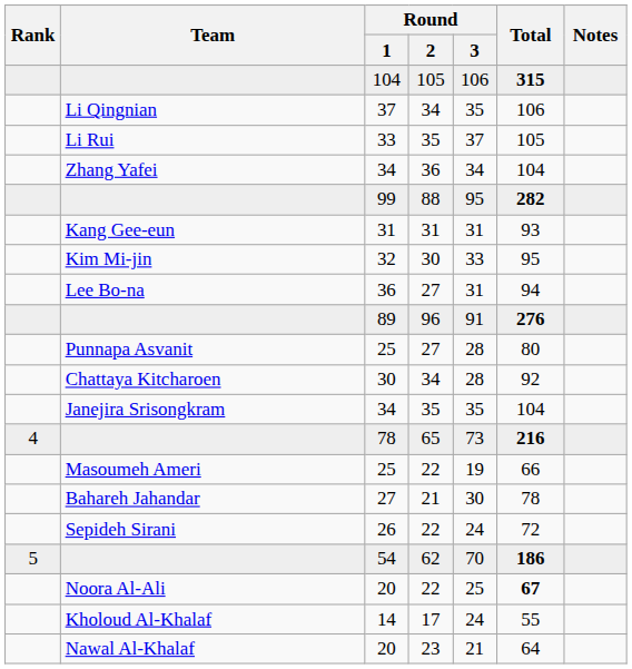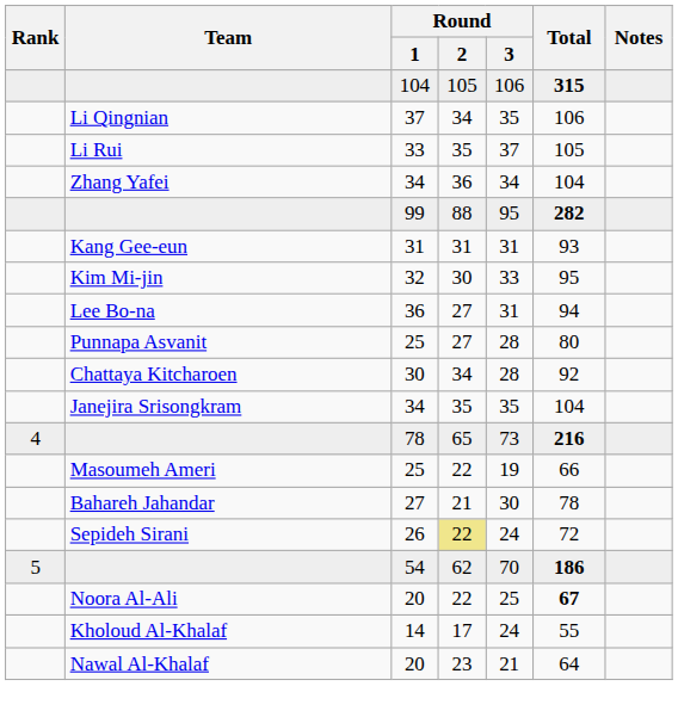 <table class="wikitable" style="text-align:center">
 <tr>
 <th rowspan=2 width=40>Rank</th>
 <th rowspan=2 width=250>Team</th>
 <th colspan=3>Round</th>
 <th rowspan=2 width=50>Total</th>
 <th rowspan=2 width=45>Notes</th>
 </tr>
 <tr>
 <th width=30>1</th>
 <th width=30>2</th>
 <th width=30>3</th>
 </tr>
 <tr bgcolor=eeeeee>
 <td></td>
 <td align=left></td>
 <td>104</td>
 <td>105</td>
 <td>106</td>
 <td><strong>315</strong></td>
 <td></td>
 </tr>
 <tr>
 <td></td>
 <td align=left><a href='#'>Li Qingnian</a></td>
 <td>37</td>
 <td>34</td>
 <td>35</td>
 <td>106</td>
 <td></td>
 </tr>
 <tr>
 <td></td>
 <td align=left><a href='#'>Li Rui</a></td>
 <td>33</td>
 <td>35</td>
 <td>37</td>
 <td>105</td>
 <td></td>
 </tr>
 <tr>
 <td></td>
 <td align=left><a href='#'>Zhang Yafei</a></td>
 <td>34</td>
 <td>36</td>
 <td>34</td>
 <td>104</td>
 <td></td>
 </tr>
 <tr bgcolor=eeeeee>
 <td></td>
 <td align=left></td>
 <td>99</td>
 <td>88</td>
 <td>95</td>
 <td><strong>282</strong></td>
 <td></td>
 </tr>
 <tr>
 <td></td>
 <td align=left><a href='#'>Kang Gee-eun</a></td>
 <td>31</td>
 <td>31</td>
 <td>31</td>
 <td>93</td>
 <td></td>
 </tr>
 <tr>
 <td></td>
 <td align=left><a href='#'>Kim Mi-jin</a></td>
 <td>32</td>
 <td>30</td>
 <td>33</td>
 <td>95</td>
 <td></td>
 </tr>
 <tr>
 <td></td>
 <td align=left><a href='#'>Lee Bo-na</a></td>
 <td>36</td>
 <td>27</td>
 <td>31</td>
 <td>94</td>
 <td></td>
 </tr>
-<tr bgcolor=eeeeee>
-<td></td>
-<td align=left></td>
-<td>89</td>
-<td>96</td>
-<td>91</td>
-<td><strong>276</strong></td>
-<td></td>
-</tr>
 <tr>
 <td></td>
 <td align=left><a href='#'>Punnapa Asvanit</a></td>
 <td>25</td>
 <td>27</td>
 <td>28</td>
 <td>80</td>
 <td></td>
 </tr>
 <tr>
 <td></td>
 <td align=left><a href='#'>Chattaya Kitcharoen</a></td>
 <td>30</td>
 <td>34</td>
 <td>28</td>
 <td>92</td>
 <td></td>
 </tr>
 <tr>
 <td></td>
 <td align=left><a href='#'>Janejira Srisongkram</a></td>
 <td>34</td>
 <td>35</td>
 <td>35</td>
 <td>104</td>
 <td></td>
 </tr>
 <tr bgcolor=eeeeee>
 <td>4</td>
 <td align=left></td>
 <td>78</td>
 <td>65</td>
 <td>73</td>
 <td><strong>216</strong></td>
 <td></td>
 </tr>
 <tr>
 <td></td>
 <td align=left><a href='#'>Masoumeh Ameri</a></td>
 <td>25</td>
 <td>22</td>
 <td>19</td>
 <td>66</td>
 <td></td>
 </tr>
 <tr>
 <td></td>
 <td align=left><a href='#'>Bahareh Jahandar</a></td>
 <td>27</td>
 <td>21</td>
 <td>30</td>
 <td>78</td>
 <td></td>
 </tr>
 <tr>
 <td></td>
 <td align=left><a href='#'>Sepideh Sirani</a></td>
 <td>26</td>
-<td>22</td>
+<td style="background: khaki;">22</td>
 <td>24</td>
 <td>72</td>
 <td></td>
 </tr>
 <tr bgcolor=eeeeee>
 <td>5</td>
 <td align=left></td>
 <td>54</td>
 <td>62</td>
 <td>70</td>
 <td><strong>186</strong></td>
 <td></td>
 </tr>
 <tr>
 <td></td>
 <td align=left><a href='#'>Noora Al-Ali</a></td>
 <td>20</td>
 <td>22</td>
 <td>25</td>
 <td><strong>67</strong></td>
 <td></td>
 </tr>
 <tr>
 <td></td>
 <td align=left><a href='#'>Kholoud Al-Khalaf</a></td>
 <td>14</td>
 <td>17</td>
 <td>24</td>
 <td>55</td>
 <td></td>
 </tr>
 <tr>
 <td></td>
 <td align=left><a href='#'>Nawal Al-Khalaf</a></td>
 <td>20</td>
 <td>23</td>
 <td>21</td>
 <td>64</td>
 <td></td>
 </tr>
 </table>
